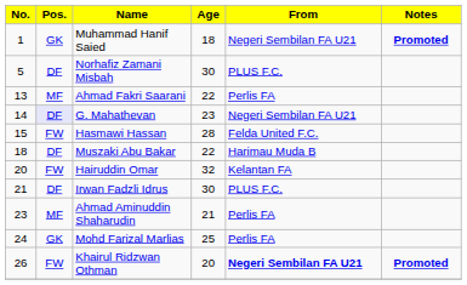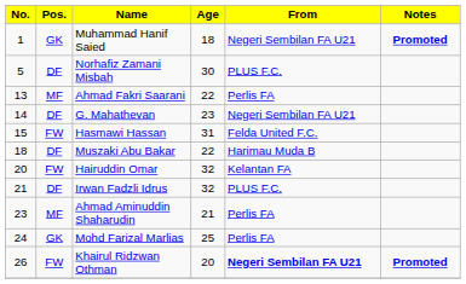 <table class="wikitable sortable" style="text-align:Center; font-size:90%; width:90%;">
 <tr>
 <th style="background:Yellow; color:Black; width:2%">No.</th>
 <th style="background:Yellow; color:Black; width:2%">Pos.</th>
 <th style="background:Yellow; color:Black; width:15%">Name</th>
 <th style="background:Yellow; color:Black; width:2%">Age</th>
 <th style="background:Yellow; color:Black; width:20%">From</th>
 <th style="background:Yellow; color:Black; width:6%">Notes</th>
 </tr>
 <tr>
 <td>1</td>
 <td><a href='#'>GK</a></td>
 <td align=left> Muhammad Hanif Saied</td>
 <td>18</td>
 <td align=left> <a href='#'>Negeri Sembilan FA U21</a></td>
 <td><strong><a href='#'>Promoted</a></strong></td>
 </tr>
 <tr>
 <td>5</td>
 <td><a href='#'>DF</a></td>
 <td align=left> <a href='#'>Norhafiz Zamani Misbah</a></td>
 <td>30</td>
 <td align=left> <a href='#'>PLUS F.C.</a></td>
 <td></td>
 </tr>
 <tr>
 <td>13</td>
 <td><a href='#'>MF</a></td>
 <td align=left> <a href='#'>Ahmad Fakri Saarani</a></td>
 <td>22</td>
 <td align=left> <a href='#'>Perlis FA</a></td>
 <td></td>
 </tr>
 <tr>
 <td>14</td>
-<td style="background: lavender;"><a href='#'>DF</a></td>
+<td><a href='#'>DF</a></td>
 <td align=left> <a href='#'>G. Mahathevan</a></td>
 <td>23</td>
 <td align=left> <a href='#'>Negeri Sembilan FA U21</a></td>
 <td></td>
 </tr>
 <tr>
 <td>15</td>
 <td><a href='#'>FW</a></td>
 <td align=left> <a href='#'>Hasmawi Hassan</a></td>
-<td>28</td>
+<td>31</td>
 <td align=left> <a href='#'>Felda United F.C.</a></td>
 <td></td>
 </tr>
 <tr>
 <td>18</td>
 <td><a href='#'>DF</a></td>
 <td align=left> <a href='#'>Muszaki Abu Bakar</a></td>
 <td>22</td>
 <td align=left> <a href='#'>Harimau Muda B</a></td>
 <td></td>
 </tr>
 <tr>
 <td>20</td>
 <td><a href='#'>FW</a></td>
 <td align=left> <a href='#'>Hairuddin Omar</a></td>
 <td>32</td>
 <td align=left> <a href='#'>Kelantan FA</a></td>
 <td></td>
 </tr>
 <tr>
 <td>21</td>
 <td><a href='#'>DF</a></td>
 <td align=left> <a href='#'>Irwan Fadzli Idrus</a></td>
-<td>30</td>
+<td>32</td>
 <td align=left> <a href='#'>PLUS F.C.</a></td>
 <td></td>
 </tr>
 <tr>
 <td>23</td>
 <td><a href='#'>MF</a></td>
 <td align=left> <a href='#'>Ahmad Aminuddin Shaharudin</a></td>
 <td>21</td>
 <td align=left> <a href='#'>Perlis FA</a></td>
 <td></td>
 </tr>
 <tr>
 <td>24</td>
 <td><a href='#'>GK</a></td>
 <td align=left> <a href='#'>Mohd Farizal Marlias</a></td>
 <td>25</td>
 <td align=left> <a href='#'>Perlis FA</a></td>
 <td></td>
 </tr>
 <tr>
 <td>26</td>
 <td><a href='#'>FW</a></td>
 <td align=left> <a href='#'>Khairul Ridzwan Othman</a></td>
 <td>20</td>
 <td align=left><strong> <a href='#'>Negeri Sembilan FA U21</a></strong></td>
 <td><strong><a href='#'>Promoted</a></strong></td>
 </tr>
 <tr>
 </tr>
 </table>
